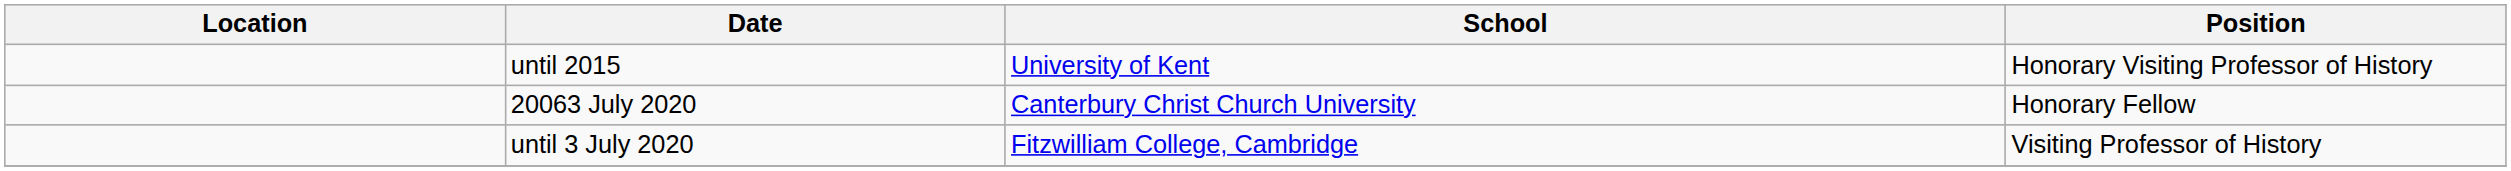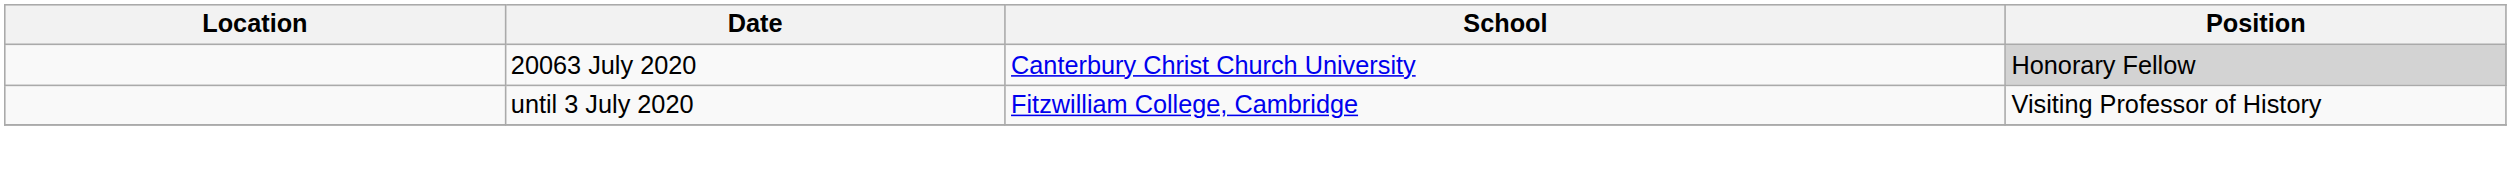 <table class="wikitable" style="width:100%;">
 <tr>
 <th style="width:20%;">Location</th>
 <th style="width:20%;">Date</th>
 <th style="width:40%;">School</th>
 <th style="width:20%;">Position</th>
 </tr>
 <tr>
 <td></td>
-<td>until 2015</td>
-<td><a href='#'>University of Kent</a></td>
-<td>Honorary Visiting Professor of History </td>
-</tr>
-<tr>
-<td></td>
 <td>20063 July 2020</td>
 <td><a href='#'>Canterbury Christ Church University</a></td>
-<td>Honorary Fellow </td>
+<td style="background: lightgrey;">Honorary Fellow </td>
 </tr>
 <tr>
 <td></td>
 <td>until 3 July 2020</td>
 <td><a href='#'>Fitzwilliam College, Cambridge</a></td>
 <td>Visiting Professor of History </td>
 </tr>
 <tr>
 </tr>
 </table>
